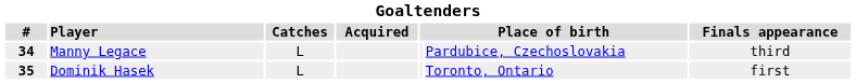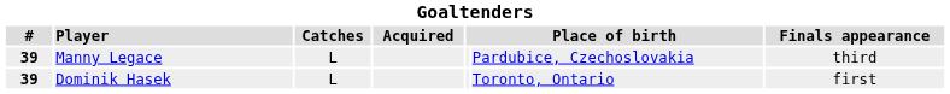 <table style="text-align:center;">
 <tr>
 <th colspan="9"><big>Goaltenders</big></th>
 </tr>
 <tr style="background:#dddddd;">
 <th style="width:3em">#</th>
 <th style="width:16em; text-align:left">Player</th>
 <th style="width:5em">Catches</th>
 <th style="width:6em">Acquired</th>
 <th style="width:20em" colspan="2">Place of birth</th>
 <th style="width:12em">Finals appearance</th>
 </tr>
 <tr style="background:#eeeeee;">
-<td><strong>34</strong></td>
+<td><strong>39</strong></td>
 <td align="left"><a href='#'>Manny Legace</a></td>
 <td>L</td>
 <td></td>
 <td></td>
 <td align="left"><a href='#'>Pardubice, Czechoslovakia</a></td>
 <td>third </td>
 </tr>
 <tr style="background:#eeeeee;">
-<td><strong>35</strong></td>
+<td><strong>39</strong></td>
 <td align="left"><a href='#'>Dominik Hasek</a></td>
 <td>L</td>
 <td></td>
 <td></td>
 <td align="left"><a href='#'>Toronto, Ontario</a></td>
 <td>first </td>
 </tr>
 </table>
